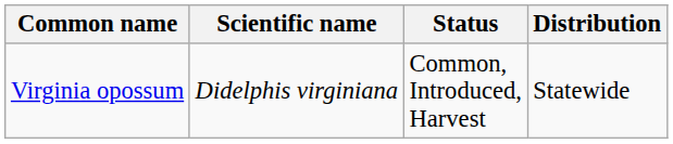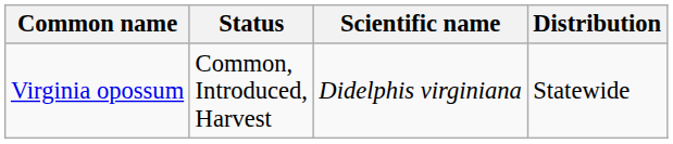 <table class="wikitable" | valign = "top">
 <tr>
 <th>Common name</th>
+<th>Status</th>
 <th>Scientific name</th>
-<th>Status</th>
 <th>Distribution</th>
 </tr>
 <tr>
 <td><a href='#'>Virginia opossum</a></td>
+<td>Common,<br>Introduced,<br>Harvest</td>
 <td><em>Didelphis virginiana</em></td>
-<td>Common,<br>Introduced,<br>Harvest</td>
 <td>Statewide</td>
 </tr>
 </table>
